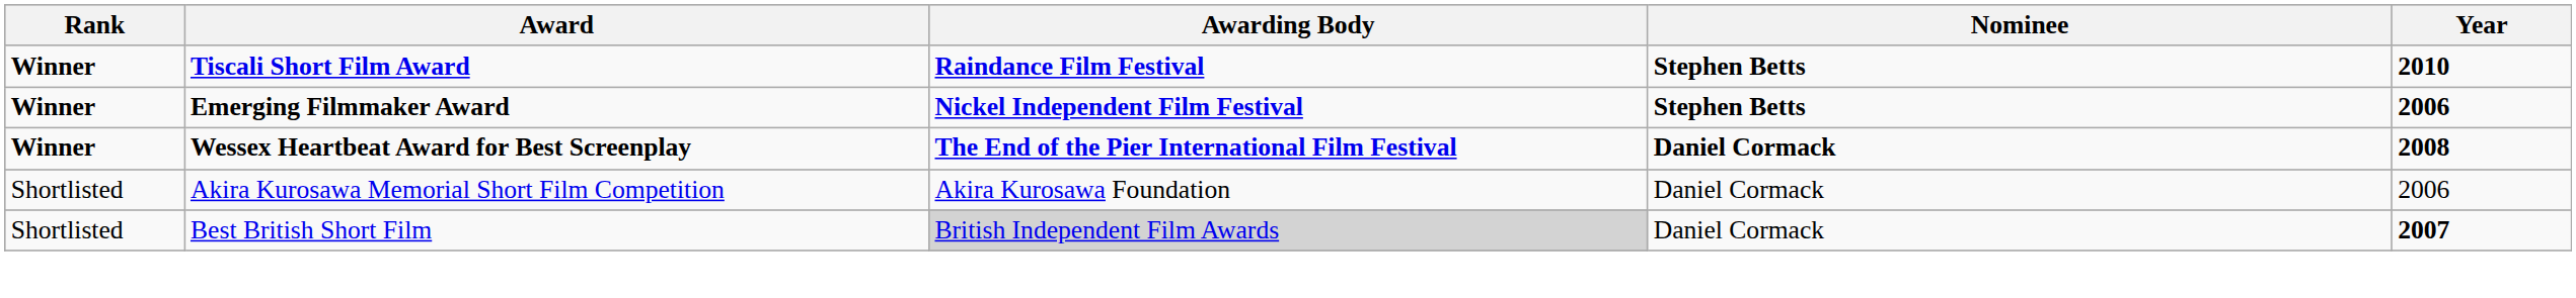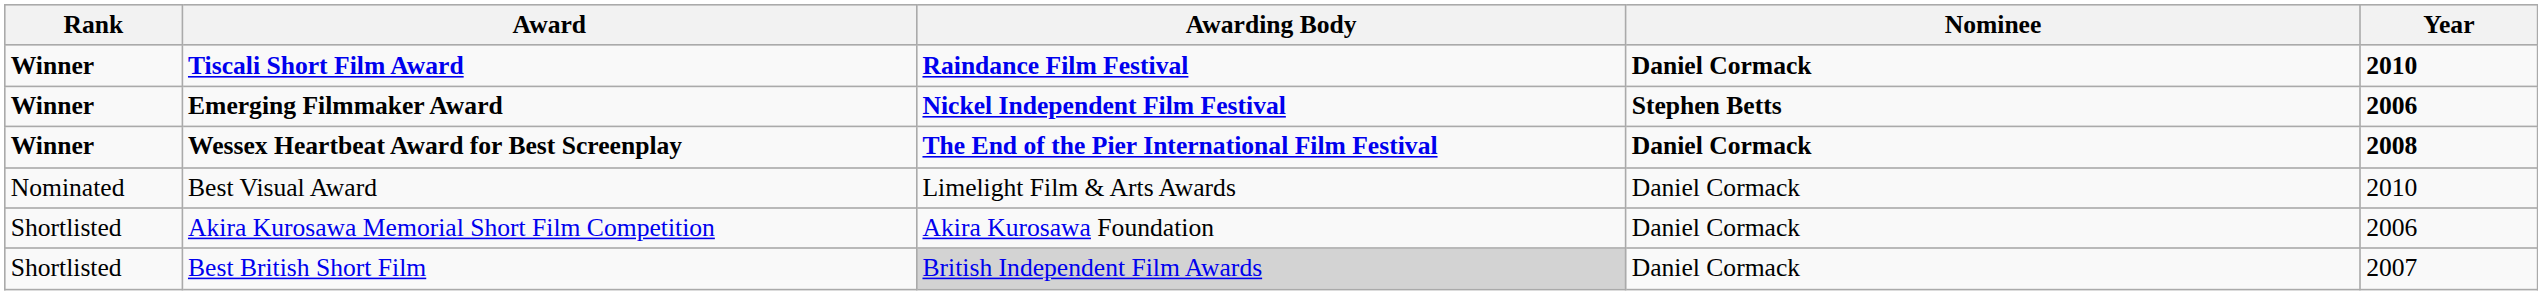 <table class="sortable wikitable" width="100%">
 <tr>
 <th width=7%>Rank</th>
 <th width=29%>Award</th>
 <th width=28%>Awarding Body</th>
 <th width=29%>Nominee</th>
 <th width=7%>Year</th>
 </tr>
 <tr>
 <td><strong>Winner</strong></td>
 <td><strong><a href='#'>Tiscali Short Film Award</a></strong></td>
 <td><strong><a href='#'>Raindance Film Festival</a></strong></td>
-<td><strong>Stephen Betts</strong></td>
+<td><strong>Daniel Cormack</strong></td>
 <td><strong>2010</strong></td>
 </tr>
 <tr>
 <td><strong>Winner</strong></td>
 <td><strong>Emerging Filmmaker Award</strong></td>
 <td><strong><a href='#'>Nickel Independent Film Festival</a></strong></td>
 <td><strong>Stephen Betts</strong></td>
 <td><strong>2006</strong></td>
 </tr>
 <tr>
 <td><strong>Winner</strong></td>
 <td><strong>Wessex Heartbeat Award for Best Screenplay</strong></td>
 <td><strong><a href='#'>The End of the Pier International Film Festival</a></strong></td>
 <td><strong>Daniel Cormack</strong></td>
 <td><strong>2008</strong></td>
 </tr>
 <tr>
+<td>Nominated</td>
+<td>Best Visual Award</td>
+<td>Limelight Film & Arts Awards</td>
+<td>Daniel Cormack</td>
+<td>2010</td>
+</tr>
+<tr>
 <td>Shortlisted</td>
 <td><a href='#'>Akira Kurosawa Memorial Short Film Competition</a></td>
 <td><a href='#'>Akira Kurosawa</a> Foundation</td>
 <td>Daniel Cormack</td>
 <td>2006</td>
 </tr>
 <tr>
 <td>Shortlisted</td>
 <td><a href='#'>Best British Short Film</a></td>
 <td style="background: lightgrey;"><a href='#'>British Independent Film Awards</a></td>
 <td>Daniel Cormack</td>
-<td><strong>2007</strong></td>
+<td>2007</td>
 </tr>
 </table>
